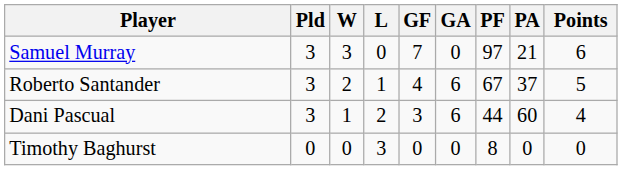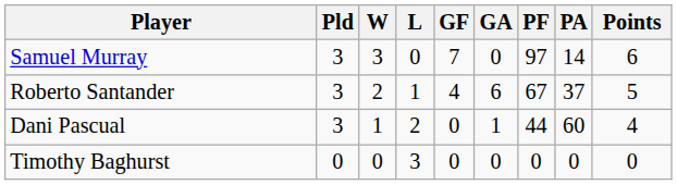 <table class=wikitable style="text-align:center">
 <tr>
 <th width=220>Player</th>
 <th width=20>Pld</th>
 <th width=20>W</th>
 <th width=20>L</th>
 <th width=20>GF</th>
 <th width=20>GA</th>
 <th width=20>PF</th>
 <th width=20>PA</th>
 <th width=50>Points</th>
 </tr>
 <tr>
 <td align=left> <a href='#'>Samuel Murray</a></td>
 <td>3</td>
 <td>3</td>
 <td>0</td>
 <td>7</td>
 <td>0</td>
 <td>97</td>
-<td>21</td>
+<td>14</td>
 <td>6</td>
 </tr>
 <tr>
 <td align=left> Roberto Santander</td>
 <td>3</td>
 <td>2</td>
 <td>1</td>
 <td>4</td>
 <td>6</td>
 <td>67</td>
 <td>37</td>
 <td>5</td>
 </tr>
 <tr>
 <td align=left> Dani Pascual</td>
 <td>3</td>
 <td>1</td>
 <td>2</td>
-<td>3</td>
-<td>6</td>
+<td>0</td>
+<td>1</td>
 <td>44</td>
 <td>60</td>
 <td>4</td>
 </tr>
 <tr>
 <td align=left> Timothy Baghurst</td>
 <td>0</td>
 <td>0</td>
 <td>3</td>
 <td>0</td>
 <td>0</td>
-<td>8</td>
+<td>0</td>
 <td>0</td>
 <td>0</td>
 </tr>
 </table>
